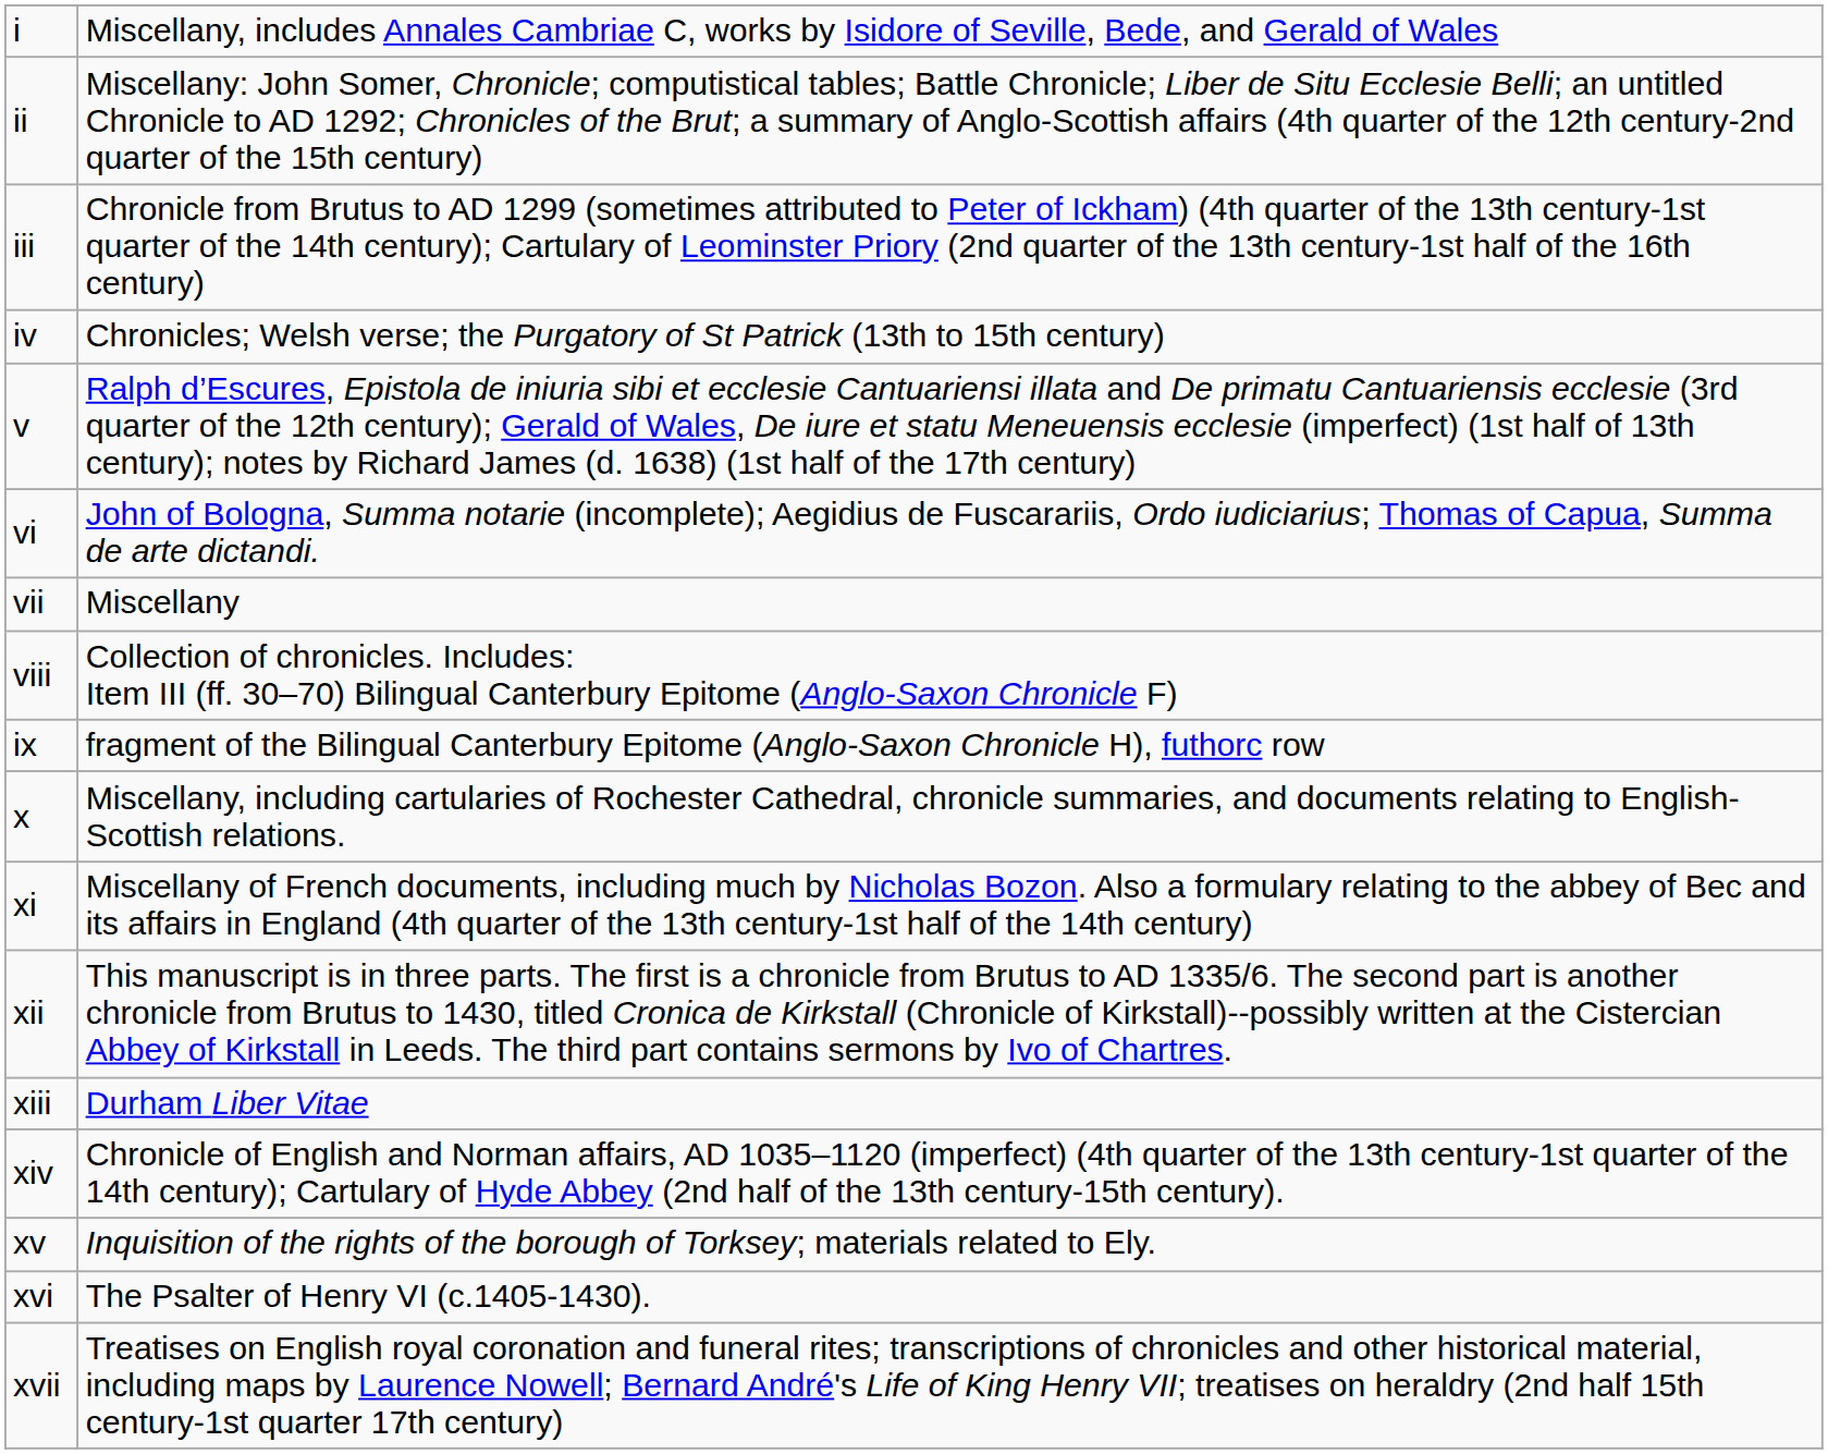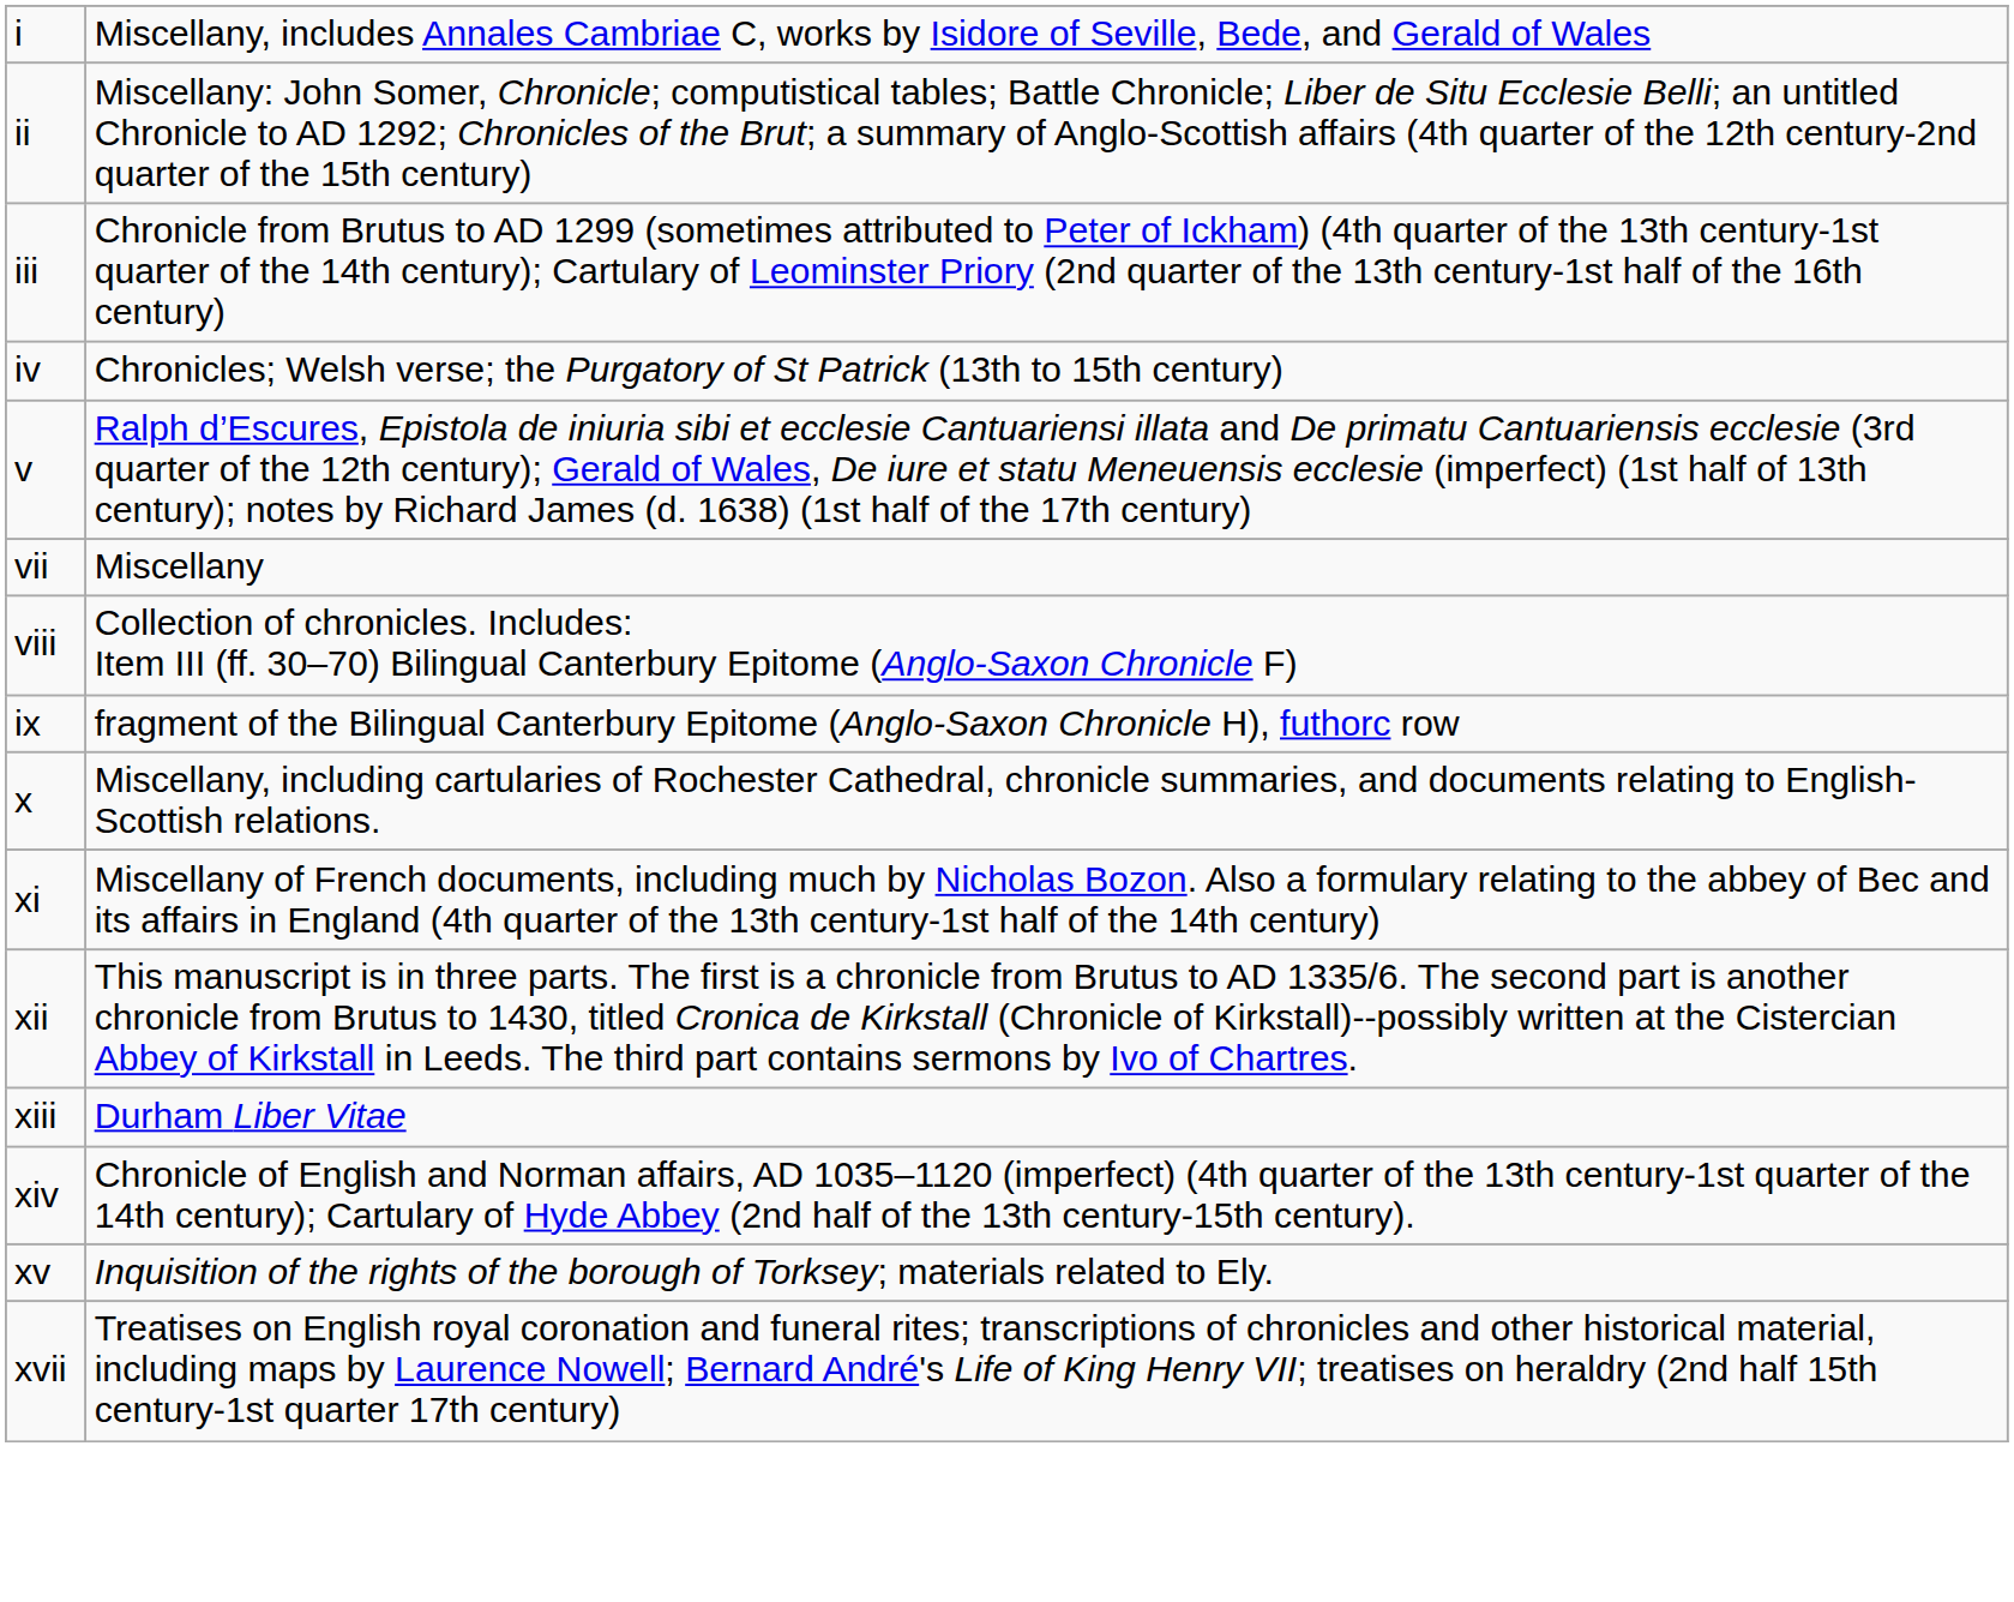 <table class="wikitable" style="width:100%">
 <tr>
 <td width="4%">i</td>
 <td width="96%">Miscellany, includes <a href='#'>Annales Cambriae</a> C, works by <a href='#'>Isidore of Seville</a>, <a href='#'>Bede</a>, and <a href='#'>Gerald of Wales</a></td>
 </tr>
 <tr>
 <td>ii</td>
 <td>Miscellany: John Somer, <em>Chronicle</em>; computistical tables; Battle Chronicle; <em>Liber de Situ Ecclesie Belli</em>; an untitled Chronicle to AD 1292; <em>Chronicles of the Brut</em>; a summary of Anglo-Scottish affairs (4th quarter of the 12th century-2nd quarter of the 15th century)</td>
 </tr>
 <tr>
 <td>iii</td>
 <td>Chronicle from Brutus to AD 1299 (sometimes attributed to <a href='#'>Peter of Ickham</a>) (4th quarter of the 13th century-1st quarter of the 14th century); Cartulary of <a href='#'>Leominster Priory</a> (2nd quarter of the 13th century-1st half of the 16th century)</td>
 </tr>
 <tr>
 <td>iv</td>
 <td>Chronicles; Welsh verse; the <em>Purgatory of St Patrick</em> (13th to 15th century)</td>
 </tr>
 <tr>
 <td>v</td>
 <td><a href='#'>Ralph d’Escures</a>, <em>Epistola de iniuria sibi et ecclesie Cantuariensi illata</em> and <em>De primatu Cantuariensis ecclesie</em> (3rd quarter of the 12th century); <a href='#'>Gerald of Wales</a>, <em>De iure et statu Meneuensis ecclesie</em> (imperfect) (1st half of 13th century); notes by Richard James (d. 1638) (1st half of the 17th century)</td>
-</tr>
-<tr>
-<td>vi</td>
-<td><a href='#'>John of Bologna</a>, <em>Summa notarie</em> (incomplete); Aegidius de Fuscarariis, <em>Ordo iudiciarius</em>; <a href='#'>Thomas of Capua</a>, <em>Summa de arte dictandi.</em></td>
 </tr>
 <tr>
 <td>vii</td>
 <td>Miscellany</td>
 </tr>
 <tr>
 <td>viii</td>
 <td>Collection of chronicles. Includes:<br>Item III (ff. 30–70) Bilingual Canterbury Epitome (<em><a href='#'>Anglo-Saxon Chronicle</a></em> F)</td>
 </tr>
 <tr>
 <td>ix</td>
 <td>fragment of the Bilingual Canterbury Epitome (<em>Anglo-Saxon Chronicle</em> H), <a href='#'>futhorc</a> row</td>
 </tr>
 <tr>
 <td>x</td>
 <td>Miscellany, including cartularies of Rochester Cathedral, chronicle summaries, and documents relating to English-Scottish relations.</td>
 </tr>
 <tr>
 <td>xi</td>
 <td>Miscellany of French documents, including much by <a href='#'>Nicholas Bozon</a>. Also a formulary relating to the abbey of Bec and its affairs in England (4th quarter of the 13th century-1st half of the 14th century)</td>
 </tr>
 <tr>
 <td>xii</td>
 <td>This manuscript is in three parts. The first is a chronicle from Brutus to AD 1335/6. The second part is another chronicle from Brutus to 1430, titled <em>Cronica de Kirkstall</em> (Chronicle of Kirkstall)--possibly written at the Cistercian <a href='#'>Abbey of Kirkstall</a> in Leeds. The third part contains sermons by <a href='#'>Ivo of Chartres</a>.</td>
 </tr>
 <tr>
 <td>xiii</td>
 <td><a href='#'>Durham <em>Liber Vitae</em></a></td>
 </tr>
 <tr>
 <td>xiv</td>
 <td>Chronicle of English and Norman affairs, AD 1035–1120 (imperfect) (4th quarter of the 13th century-1st quarter of the 14th century); Cartulary of <a href='#'>Hyde Abbey</a> (2nd half of the 13th century-15th century).</td>
 </tr>
 <tr>
 <td>xv</td>
 <td><em>Inquisition of the rights of the borough of Torksey</em>; materials related to Ely.</td>
 </tr>
 <tr>
-<td>xvi</td>
-<td>The Psalter of Henry VI (c.1405-1430).</td>
-</tr>
-<tr>
 <td>xvii</td>
 <td>Treatises on English royal coronation and funeral rites; transcriptions of chronicles and other historical material, including maps by <a href='#'>Laurence Nowell</a>; <a href='#'>Bernard André</a>'s <em>Life of King Henry VII</em>; treatises on heraldry (2nd half 15th century-1st quarter 17th century)</td>
 </tr>
 </table>
